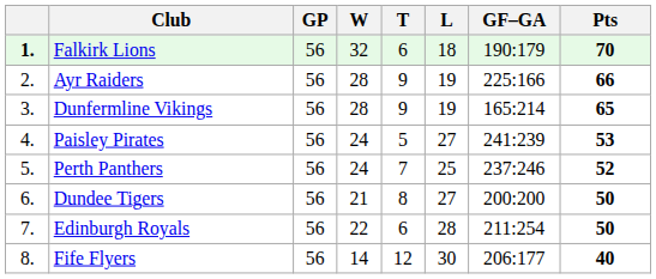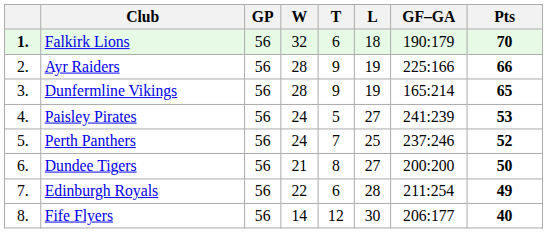 <table class="wikitable">
 <tr>
 <th width="30"></th>
 <th width="200">Club</th>
 <th width="30">GP</th>
 <th width="30">W</th>
 <th width="30">T</th>
 <th width="30">L</th>
 <th width="70">GF–GA</th>
 <th width="70">Pts</th>
 </tr>
 <tr bgcolor="#e6fae6" align="center">
 <td><strong>1.</strong></td>
 <td align="left"><a href='#'>Falkirk Lions</a></td>
 <td>56</td>
 <td>32</td>
 <td>6</td>
 <td>18</td>
 <td>190:179</td>
 <td><strong>70</strong></td>
 </tr>
 <tr bgcolor="#FFFFFF" align="center">
 <td>2.</td>
 <td align="left"><a href='#'>Ayr Raiders</a></td>
 <td>56</td>
 <td>28</td>
 <td>9</td>
 <td>19</td>
 <td>225:166</td>
 <td><strong>66</strong></td>
 </tr>
 <tr bgcolor="#FFFFFF" align="center">
 <td>3.</td>
 <td align="left"><a href='#'>Dunfermline Vikings</a></td>
 <td>56</td>
 <td>28</td>
 <td>9</td>
 <td>19</td>
 <td>165:214</td>
 <td><strong>65</strong></td>
 </tr>
 <tr bgcolor="#FFFFFF" align="center">
 <td>4.</td>
 <td align="left"><a href='#'>Paisley Pirates</a></td>
 <td>56</td>
 <td>24</td>
 <td>5</td>
 <td>27</td>
 <td>241:239</td>
 <td><strong>53</strong></td>
 </tr>
 <tr bgcolor="#FFFFFF" align="center">
 <td>5.</td>
 <td align="left"><a href='#'>Perth Panthers</a></td>
 <td>56</td>
 <td>24</td>
 <td>7</td>
 <td>25</td>
 <td>237:246</td>
 <td><strong>52</strong></td>
 </tr>
 <tr bgcolor="#FFFFFF" align="center">
 <td>6.</td>
 <td align="left"><a href='#'>Dundee Tigers</a></td>
 <td>56</td>
 <td>21</td>
 <td>8</td>
 <td>27</td>
 <td>200:200</td>
 <td><strong>50</strong></td>
 </tr>
 <tr bgcolor="#FFFFFF" align="center">
 <td>7.</td>
 <td align="left"><a href='#'>Edinburgh Royals</a></td>
 <td>56</td>
 <td>22</td>
 <td>6</td>
 <td>28</td>
 <td>211:254</td>
-<td><strong>50</strong></td>
+<td><strong>49</strong></td>
 </tr>
 <tr bgcolor="#FFFFFF" align="center">
 <td>8.</td>
 <td align="left"><a href='#'>Fife Flyers</a></td>
 <td>56</td>
 <td>14</td>
 <td>12</td>
 <td>30</td>
 <td>206:177</td>
 <td><strong>40</strong></td>
 </tr>
 </table>
